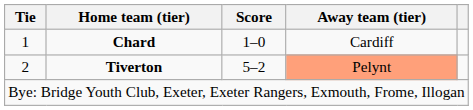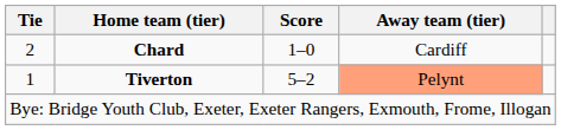 <table class="wikitable" style="text-align:center; font-size:85%">
 <tr>
 <th>Tie</th>
 <th>Home team (tier)</th>
 <th>Score</th>
 <th>Away team (tier)</th>
 <th></th>
 </tr>
 <tr>
-<td align="center">1</td>
+<td align="center">2</td>
 <td><strong>Chard</strong></td>
 <td align="center">1–0</td>
 <td>Cardiff</td>
 <td></td>
 </tr>
 <tr>
-<td align="center">2</td>
+<td align="center">1</td>
 <td><strong>Tiverton</strong></td>
 <td align="center">5–2</td>
 <td style="background: lightsalmon;">Pelynt</td>
 <td></td>
 </tr>
 <tr>
 <td colspan="5" align="center">Bye: Bridge Youth Club, Exeter, Exeter Rangers, Exmouth, Frome, Illogan</td>
 </tr>
 </table>
